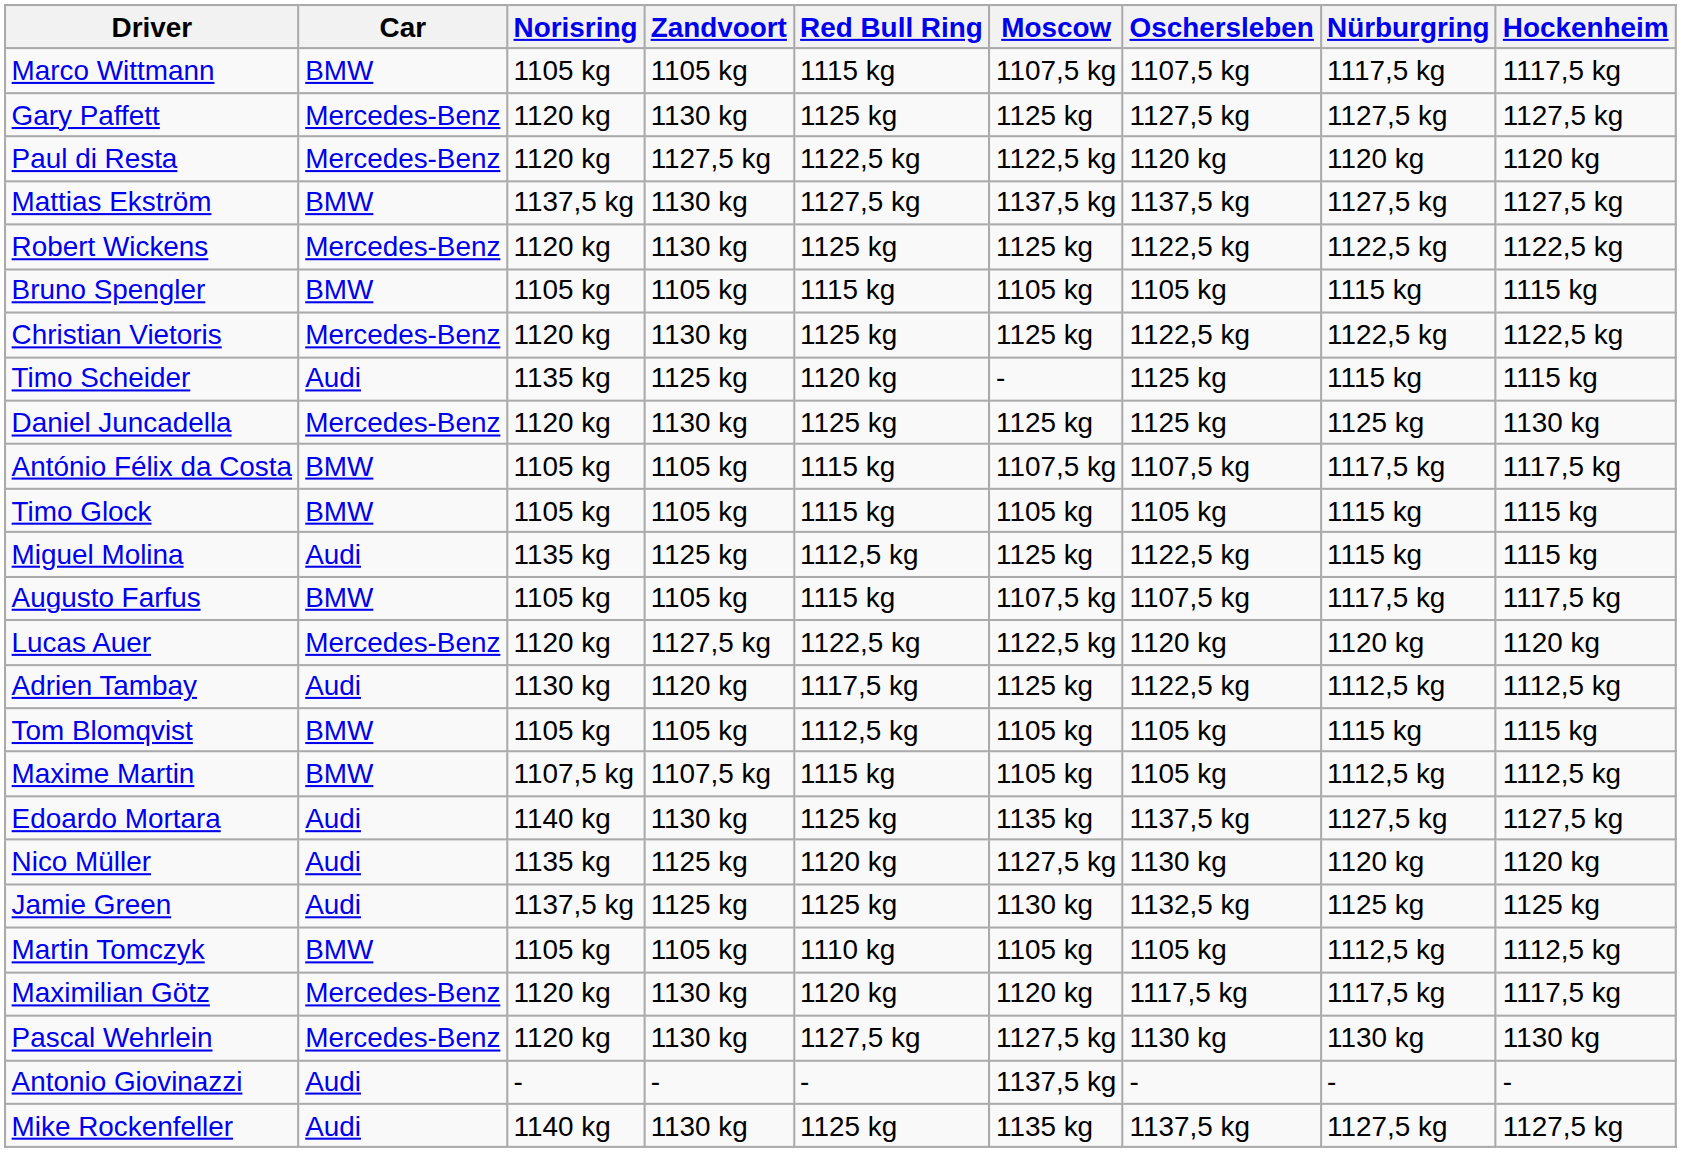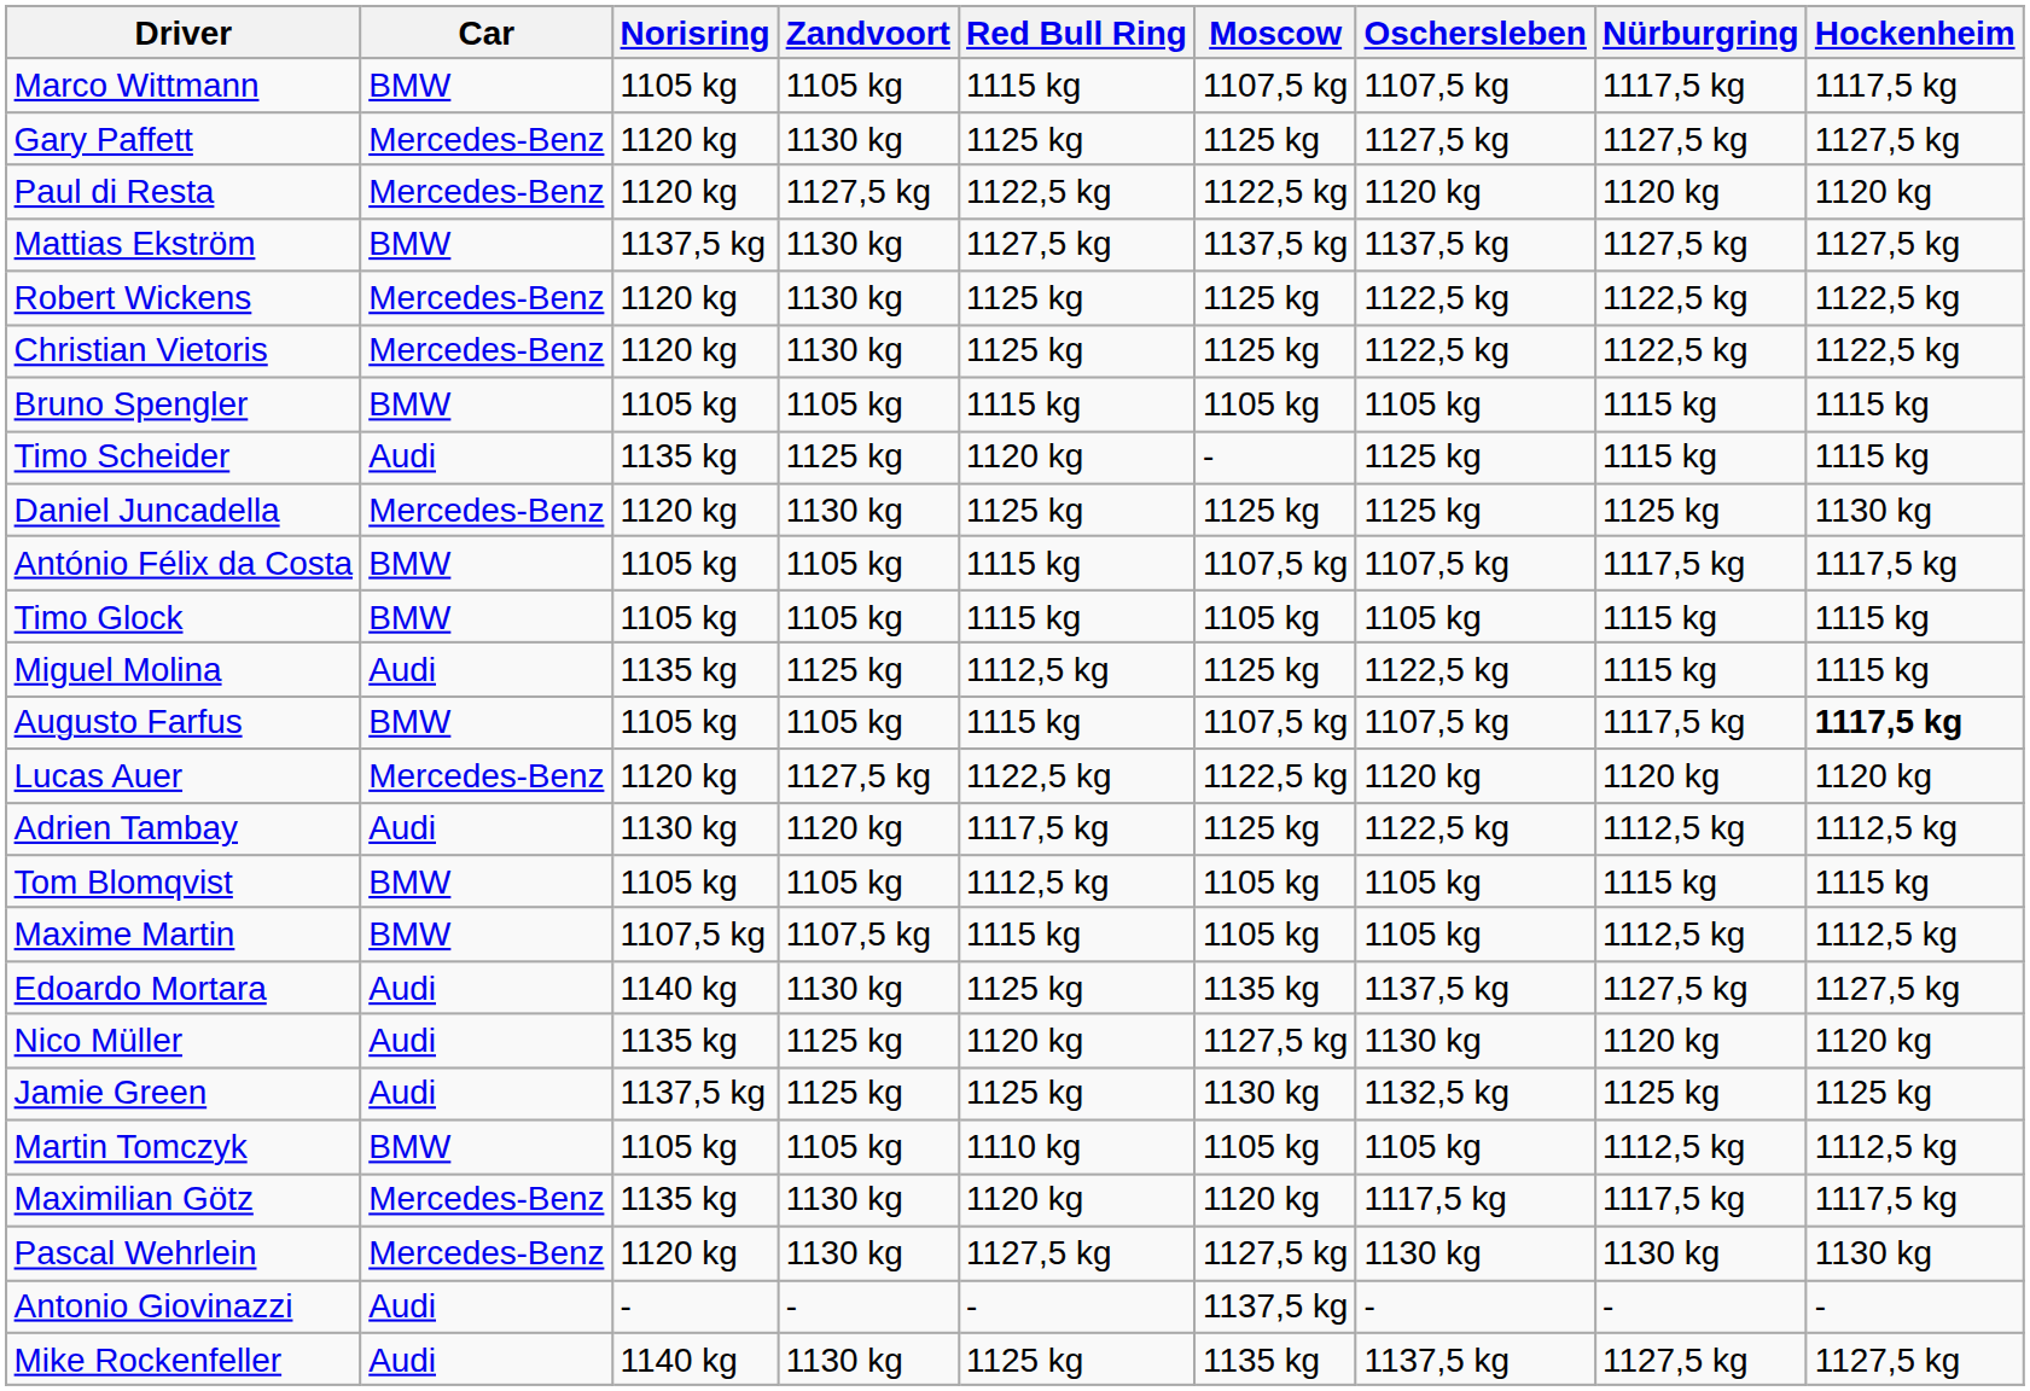 <table class="wikitable sortable" style="font-size: 85%;">
 <tr>
 <th>Driver</th>
 <th>Car</th>
 <th><a href='#'>Norisring</a></th>
 <th><a href='#'>Zandvoort</a></th>
 <th><a href='#'>Red Bull Ring</a></th>
 <th><a href='#'>Moscow</a></th>
 <th><a href='#'>Oschersleben</a></th>
 <th><a href='#'>Nürburgring</a></th>
 <th><a href='#'>Hockenheim</a></th>
 </tr>
 <tr>
 <td> <a href='#'>Marco Wittmann</a></td>
 <td><a href='#'>BMW</a></td>
 <td>1105 kg</td>
 <td>1105 kg</td>
 <td>1115 kg</td>
 <td>1107,5 kg</td>
 <td>1107,5 kg</td>
 <td>1117,5 kg</td>
 <td>1117,5 kg</td>
 </tr>
 <tr>
 <td> <a href='#'>Gary Paffett</a></td>
 <td><a href='#'>Mercedes-Benz</a></td>
 <td>1120 kg</td>
 <td>1130 kg</td>
 <td>1125 kg</td>
 <td>1125 kg</td>
 <td>1127,5 kg</td>
 <td>1127,5 kg</td>
 <td>1127,5 kg</td>
 </tr>
 <tr>
 <td> <a href='#'>Paul di Resta</a></td>
 <td><a href='#'>Mercedes-Benz</a></td>
 <td>1120 kg</td>
 <td>1127,5 kg</td>
 <td>1122,5 kg</td>
 <td>1122,5 kg</td>
 <td>1120 kg</td>
 <td>1120 kg</td>
 <td>1120 kg</td>
 </tr>
 <tr>
 <td> <a href='#'>Mattias Ekström</a></td>
 <td><a href='#'>BMW</a></td>
 <td>1137,5 kg</td>
 <td>1130 kg</td>
 <td>1127,5 kg</td>
 <td>1137,5 kg</td>
 <td>1137,5 kg</td>
 <td>1127,5 kg</td>
 <td>1127,5 kg</td>
 </tr>
 <tr>
 <td> <a href='#'>Robert Wickens</a></td>
 <td><a href='#'>Mercedes-Benz</a></td>
 <td>1120 kg</td>
 <td>1130 kg</td>
 <td>1125 kg</td>
 <td>1125 kg</td>
 <td>1122,5 kg</td>
 <td>1122,5 kg</td>
 <td>1122,5 kg</td>
 </tr>
 <tr>
+<td> <a href='#'>Christian Vietoris</a></td>
+<td><a href='#'>Mercedes-Benz</a></td>
+<td>1120 kg</td>
+<td>1130 kg</td>
+<td>1125 kg</td>
+<td>1125 kg</td>
+<td>1122,5 kg</td>
+<td>1122,5 kg</td>
+<td>1122,5 kg</td>
+</tr>
+<tr>
 <td> <a href='#'>Bruno Spengler</a></td>
 <td><a href='#'>BMW</a></td>
 <td>1105 kg</td>
 <td>1105 kg</td>
 <td>1115 kg</td>
 <td>1105 kg</td>
 <td>1105 kg</td>
 <td>1115 kg</td>
 <td>1115 kg</td>
-</tr>
-<tr>
-<td> <a href='#'>Christian Vietoris</a></td>
-<td><a href='#'>Mercedes-Benz</a></td>
-<td>1120 kg</td>
-<td>1130 kg</td>
-<td>1125 kg</td>
-<td>1125 kg</td>
-<td>1122,5 kg</td>
-<td>1122,5 kg</td>
-<td>1122,5 kg</td>
 </tr>
 <tr>
 <td> <a href='#'>Timo Scheider</a></td>
 <td><a href='#'>Audi</a></td>
 <td>1135 kg</td>
 <td>1125 kg</td>
 <td>1120 kg</td>
 <td>-</td>
 <td>1125 kg</td>
 <td>1115 kg</td>
 <td>1115 kg</td>
 </tr>
 <tr>
 <td> <a href='#'>Daniel Juncadella</a></td>
 <td><a href='#'>Mercedes-Benz</a></td>
 <td>1120 kg</td>
 <td>1130 kg</td>
 <td>1125 kg</td>
 <td>1125 kg</td>
 <td>1125 kg</td>
 <td>1125 kg</td>
 <td>1130 kg</td>
 </tr>
 <tr>
 <td> <a href='#'>António Félix da Costa</a></td>
 <td><a href='#'>BMW</a></td>
 <td>1105 kg</td>
 <td>1105 kg</td>
 <td>1115 kg</td>
 <td>1107,5 kg</td>
 <td>1107,5 kg</td>
 <td>1117,5 kg</td>
 <td>1117,5 kg</td>
 </tr>
 <tr>
 <td> <a href='#'>Timo Glock</a></td>
 <td><a href='#'>BMW</a></td>
 <td>1105 kg</td>
 <td>1105 kg</td>
 <td>1115 kg</td>
 <td>1105 kg</td>
 <td>1105 kg</td>
 <td>1115 kg</td>
 <td>1115 kg</td>
 </tr>
 <tr>
 <td> <a href='#'>Miguel Molina</a></td>
 <td><a href='#'>Audi</a></td>
 <td>1135 kg</td>
 <td>1125 kg</td>
 <td>1112,5 kg</td>
 <td>1125 kg</td>
 <td>1122,5 kg</td>
 <td>1115 kg</td>
 <td>1115 kg</td>
 </tr>
 <tr>
 <td> <a href='#'>Augusto Farfus</a></td>
 <td><a href='#'>BMW</a></td>
 <td>1105 kg</td>
 <td>1105 kg</td>
 <td>1115 kg</td>
 <td>1107,5 kg</td>
 <td>1107,5 kg</td>
 <td>1117,5 kg</td>
-<td>1117,5 kg</td>
+<td><strong>1117,5 kg</strong></td>
 </tr>
 <tr>
 <td> <a href='#'>Lucas Auer</a></td>
 <td><a href='#'>Mercedes-Benz</a></td>
 <td>1120 kg</td>
 <td>1127,5 kg</td>
 <td>1122,5 kg</td>
 <td>1122,5 kg</td>
 <td>1120 kg</td>
 <td>1120 kg</td>
 <td>1120 kg</td>
 </tr>
 <tr>
 <td> <a href='#'>Adrien Tambay</a></td>
 <td><a href='#'>Audi</a></td>
 <td>1130 kg</td>
 <td>1120 kg</td>
 <td>1117,5 kg</td>
 <td>1125 kg</td>
 <td>1122,5 kg</td>
 <td>1112,5 kg</td>
 <td>1112,5 kg</td>
 </tr>
 <tr>
 <td> <a href='#'>Tom Blomqvist</a></td>
 <td><a href='#'>BMW</a></td>
 <td>1105 kg</td>
 <td>1105 kg</td>
 <td>1112,5 kg</td>
 <td>1105 kg</td>
 <td>1105 kg</td>
 <td>1115 kg</td>
 <td>1115 kg</td>
 </tr>
 <tr>
 <td> <a href='#'>Maxime Martin</a></td>
 <td><a href='#'>BMW</a></td>
 <td>1107,5 kg</td>
 <td>1107,5 kg</td>
 <td>1115 kg</td>
 <td>1105 kg</td>
 <td>1105 kg</td>
 <td>1112,5 kg</td>
 <td>1112,5 kg</td>
 </tr>
 <tr>
 <td> <a href='#'>Edoardo Mortara</a></td>
 <td><a href='#'>Audi</a></td>
 <td>1140 kg</td>
 <td>1130 kg</td>
 <td>1125 kg</td>
 <td>1135 kg</td>
 <td>1137,5 kg</td>
 <td>1127,5 kg</td>
 <td>1127,5 kg</td>
 </tr>
 <tr>
 <td> <a href='#'>Nico Müller</a></td>
 <td><a href='#'>Audi</a></td>
 <td>1135 kg</td>
 <td>1125 kg</td>
 <td>1120 kg</td>
 <td>1127,5 kg</td>
 <td>1130 kg</td>
 <td>1120 kg</td>
 <td>1120 kg</td>
 </tr>
 <tr>
 <td> <a href='#'>Jamie Green</a></td>
 <td><a href='#'>Audi</a></td>
 <td>1137,5 kg</td>
 <td>1125 kg</td>
 <td>1125 kg</td>
 <td>1130 kg</td>
 <td>1132,5 kg</td>
 <td>1125 kg</td>
 <td>1125 kg</td>
 </tr>
 <tr>
 <td> <a href='#'>Martin Tomczyk</a></td>
 <td><a href='#'>BMW</a></td>
 <td>1105 kg</td>
 <td>1105 kg</td>
 <td>1110 kg</td>
 <td>1105 kg</td>
 <td>1105 kg</td>
 <td>1112,5 kg</td>
 <td>1112,5 kg</td>
 </tr>
 <tr>
 <td> <a href='#'>Maximilian Götz</a></td>
 <td><a href='#'>Mercedes-Benz</a></td>
-<td>1120 kg</td>
+<td>1135 kg</td>
 <td>1130 kg</td>
 <td>1120 kg</td>
 <td>1120 kg</td>
 <td>1117,5 kg</td>
 <td>1117,5 kg</td>
 <td>1117,5 kg</td>
 </tr>
 <tr>
 <td> <a href='#'>Pascal Wehrlein</a></td>
 <td><a href='#'>Mercedes-Benz</a></td>
 <td>1120 kg</td>
 <td>1130 kg</td>
 <td>1127,5 kg</td>
 <td>1127,5 kg</td>
 <td>1130 kg</td>
 <td>1130 kg</td>
 <td>1130 kg</td>
 </tr>
 <tr>
 <td> <a href='#'>Antonio Giovinazzi</a></td>
 <td><a href='#'>Audi</a></td>
 <td>-</td>
 <td>-</td>
 <td>-</td>
 <td>1137,5 kg</td>
 <td>-</td>
 <td>-</td>
 <td>-</td>
 </tr>
 <tr>
 <td> <a href='#'>Mike Rockenfeller</a></td>
 <td><a href='#'>Audi</a></td>
 <td>1140 kg</td>
 <td>1130 kg</td>
 <td>1125 kg</td>
 <td>1135 kg</td>
 <td>1137,5 kg</td>
 <td>1127,5 kg</td>
 <td>1127,5 kg</td>
 </tr>
 </table>
